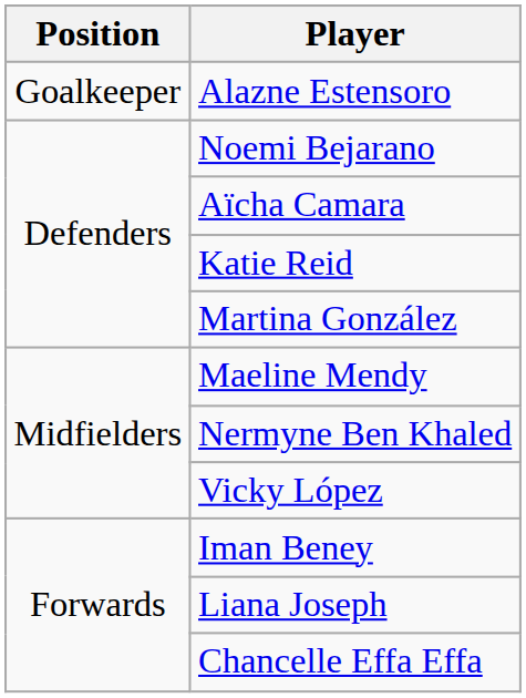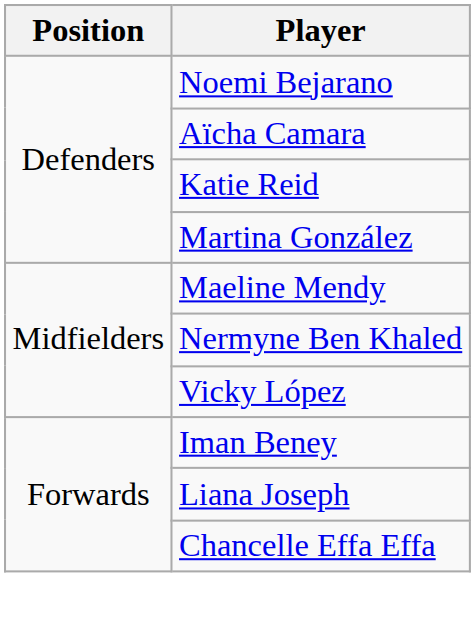 <table class="wikitable" style="text-align:center">
 <tr>
 <th>Position</th>
 <th>Player</th>
-</tr>
-<tr>
-<td>Goalkeeper</td>
-<td align=left> <a href='#'>Alazne Estensoro</a></td>
 </tr>
 <tr>
 <td rowspan=4>Defenders</td>
 <td align=left> <a href='#'>Noemi Bejarano</a></td>
 </tr>
 <tr>
 <td align=left> <a href='#'>Aïcha Camara</a></td>
 </tr>
 <tr>
 <td align=left> <a href='#'>Katie Reid</a></td>
 </tr>
 <tr>
 <td align=left> <a href='#'>Martina González</a></td>
 </tr>
 <tr>
 <td rowspan=3>Midfielders</td>
 <td align=left> <a href='#'>Maeline Mendy</a></td>
 </tr>
 <tr>
 <td align=left> <a href='#'>Nermyne Ben Khaled</a></td>
 </tr>
 <tr>
 <td align=left> <a href='#'>Vicky López</a></td>
 </tr>
 <tr>
 <td rowspan=3>Forwards</td>
 <td align=left> <a href='#'>Iman Beney</a></td>
 </tr>
 <tr>
 <td align=left> <a href='#'>Liana Joseph</a></td>
 </tr>
 <tr>
 <td align=left> <a href='#'>Chancelle Effa Effa</a></td>
 </tr>
 </table>
